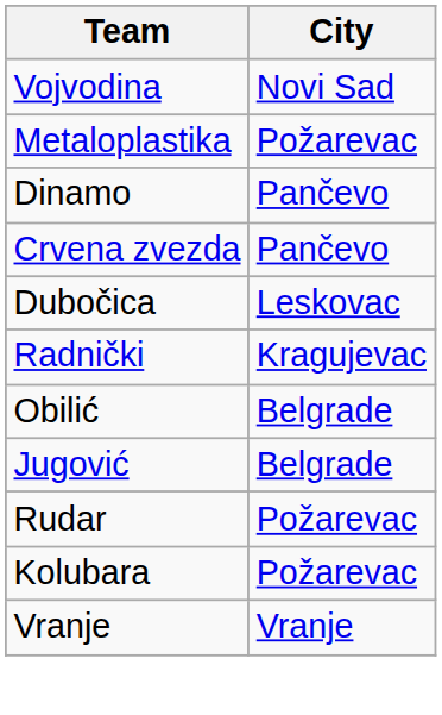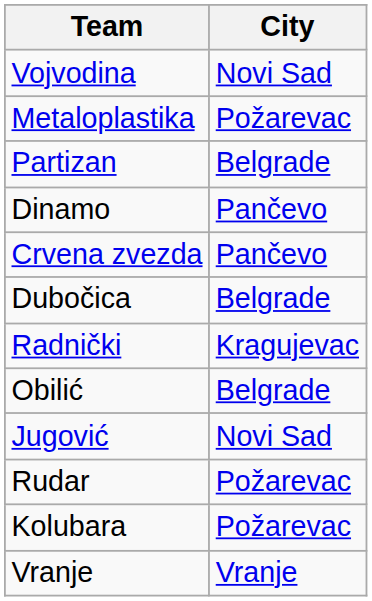 <table class="wikitable sortable">
 <tr>
 <th>Team</th>
 <th>City</th>
 </tr>
 <tr>
 <td><a href='#'>Vojvodina</a></td>
 <td><a href='#'>Novi Sad</a></td>
 </tr>
 <tr>
 <td><a href='#'>Metaloplastika</a></td>
 <td><a href='#'>Požarevac</a></td>
 </tr>
 <tr>
+<td><a href='#'>Partizan</a></td>
+<td><a href='#'>Belgrade</a></td>
+</tr>
+<tr>
 <td>Dinamo</td>
 <td><a href='#'>Pančevo</a></td>
 </tr>
 <tr>
 <td><a href='#'>Crvena zvezda</a></td>
 <td><a href='#'>Pančevo</a></td>
 </tr>
 <tr>
 <td>Dubočica</td>
-<td><a href='#'>Leskovac</a></td>
+<td><a href='#'>Belgrade</a></td>
 </tr>
 <tr>
 <td><a href='#'>Radnički</a></td>
 <td><a href='#'>Kragujevac</a></td>
 </tr>
 <tr>
 <td>Obilić</td>
 <td><a href='#'>Belgrade</a></td>
 </tr>
 <tr>
 <td><a href='#'>Jugović</a></td>
-<td><a href='#'>Belgrade</a></td>
+<td><a href='#'>Novi Sad</a></td>
 </tr>
 <tr>
 <td>Rudar</td>
 <td><a href='#'>Požarevac</a></td>
 </tr>
 <tr>
 <td>Kolubara</td>
 <td><a href='#'>Požarevac</a></td>
 </tr>
 <tr>
 <td>Vranje</td>
 <td><a href='#'>Vranje</a></td>
 </tr>
 </table>
